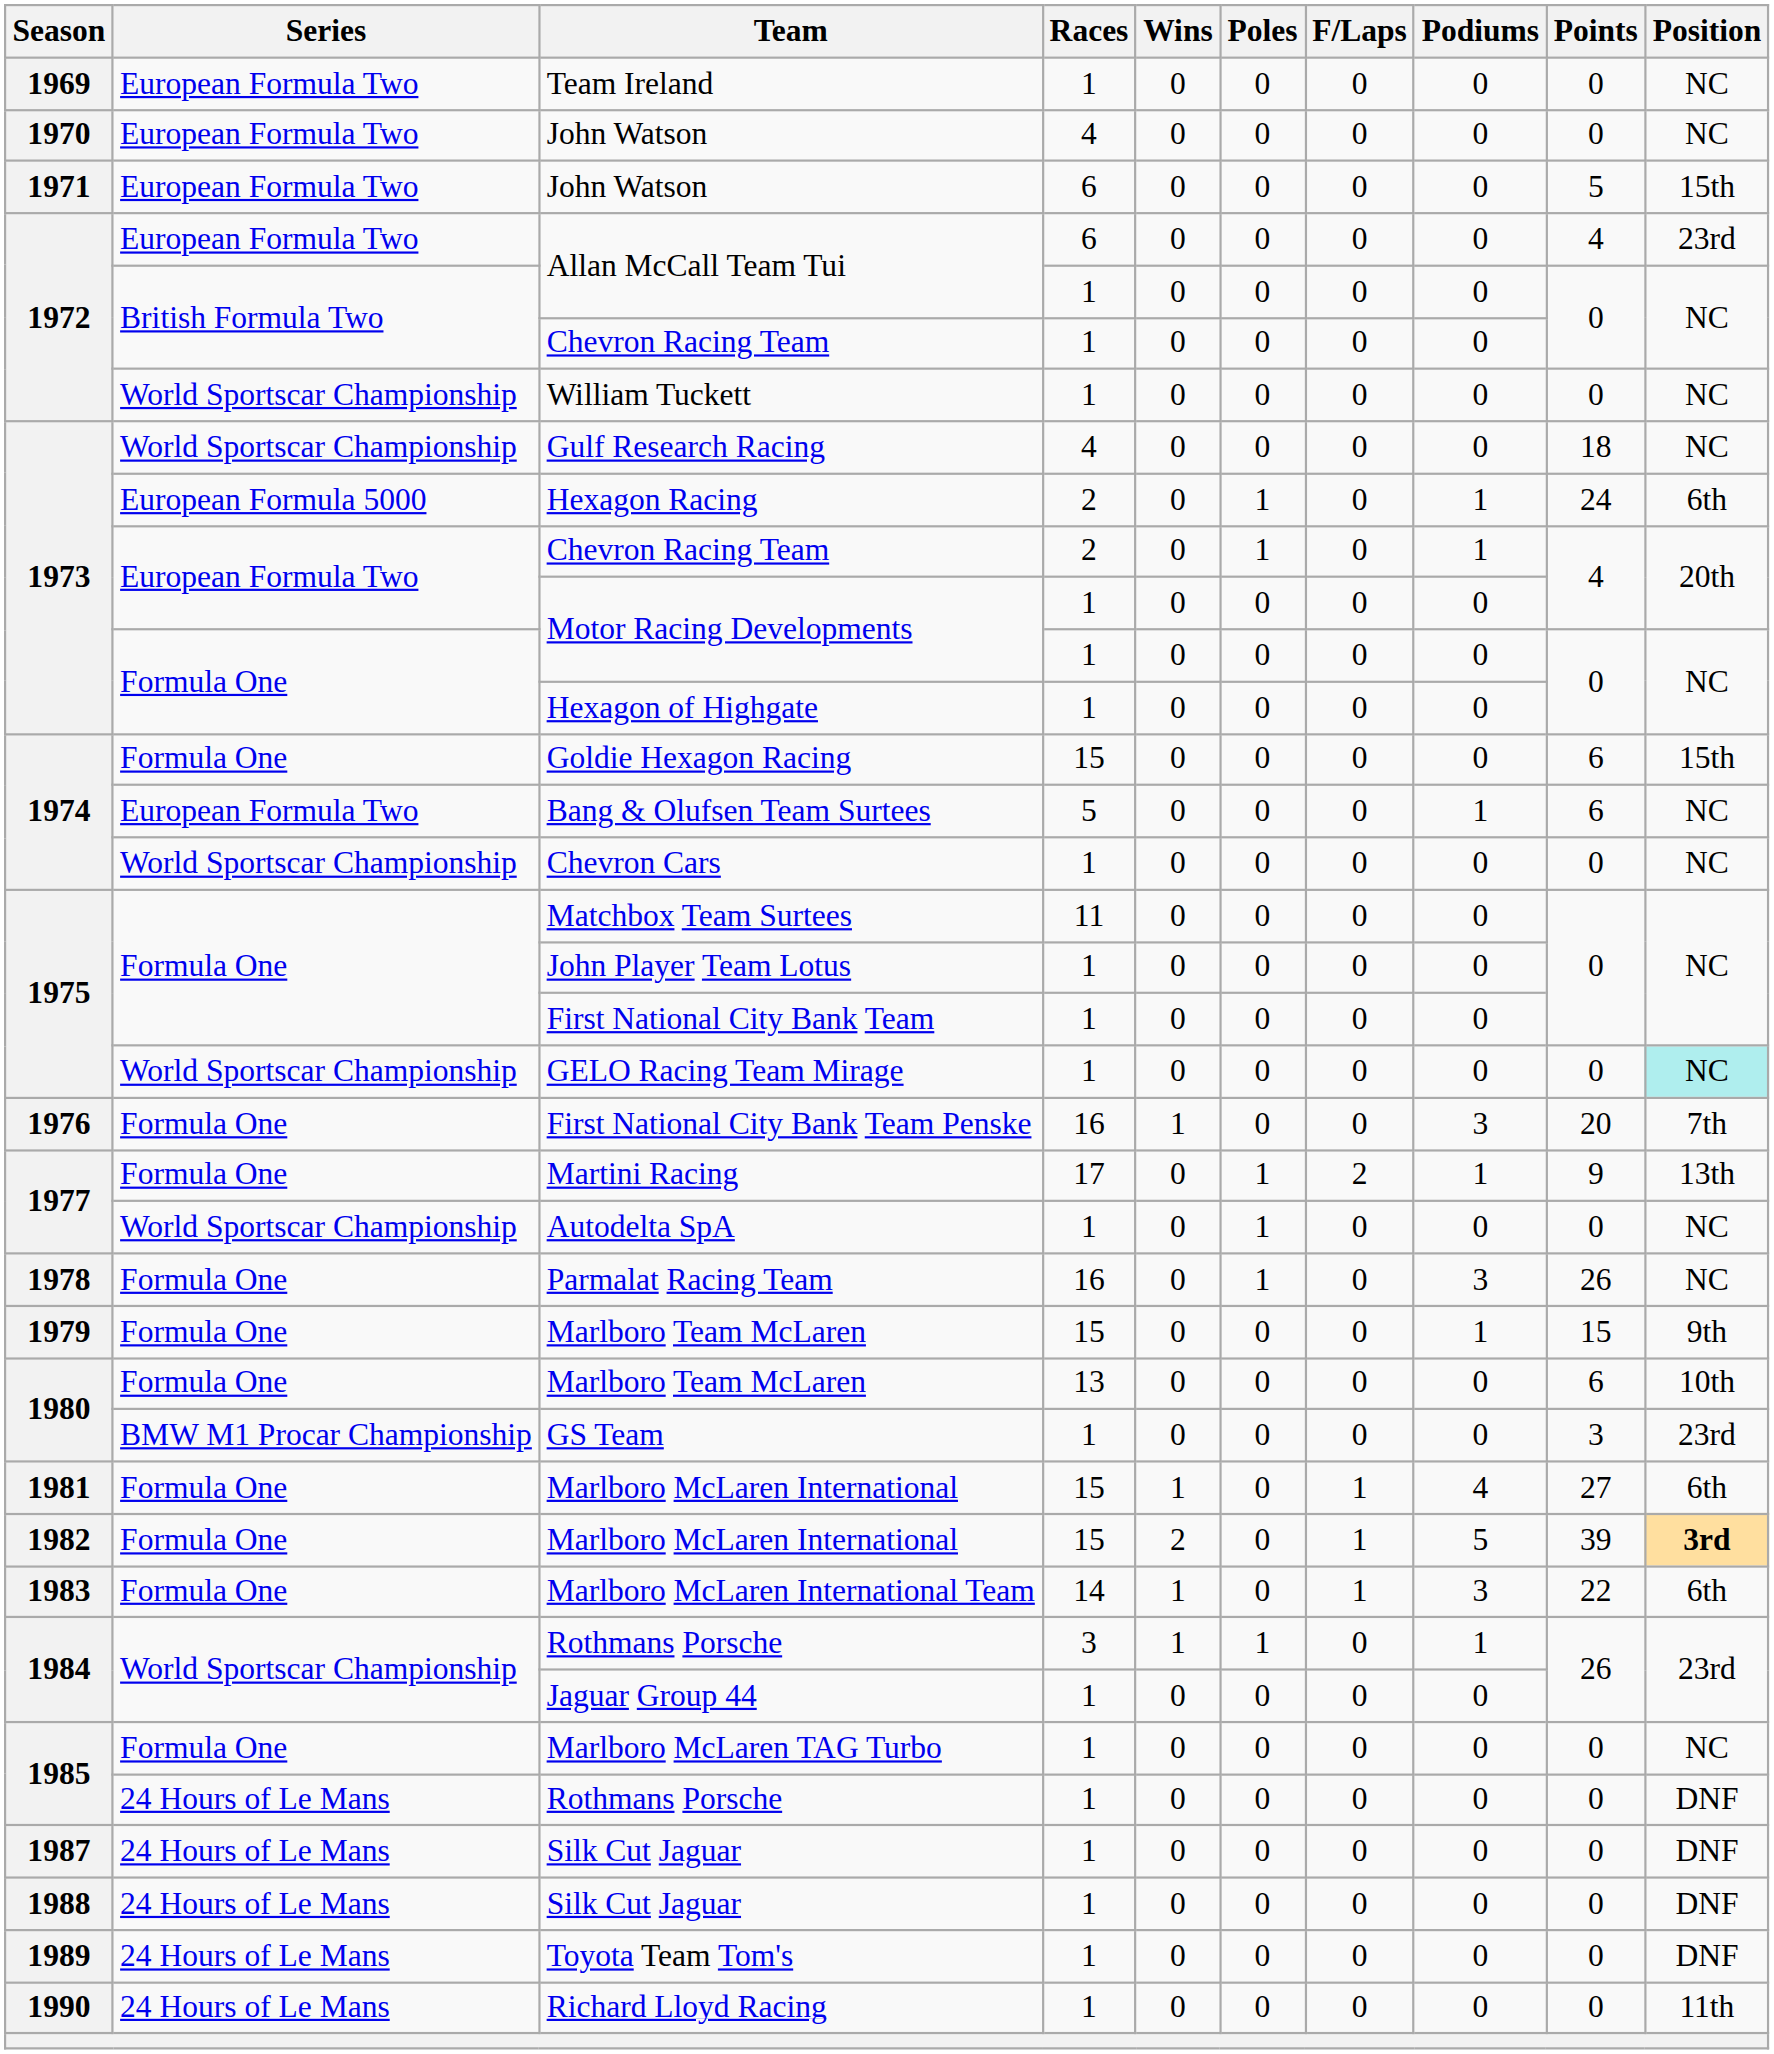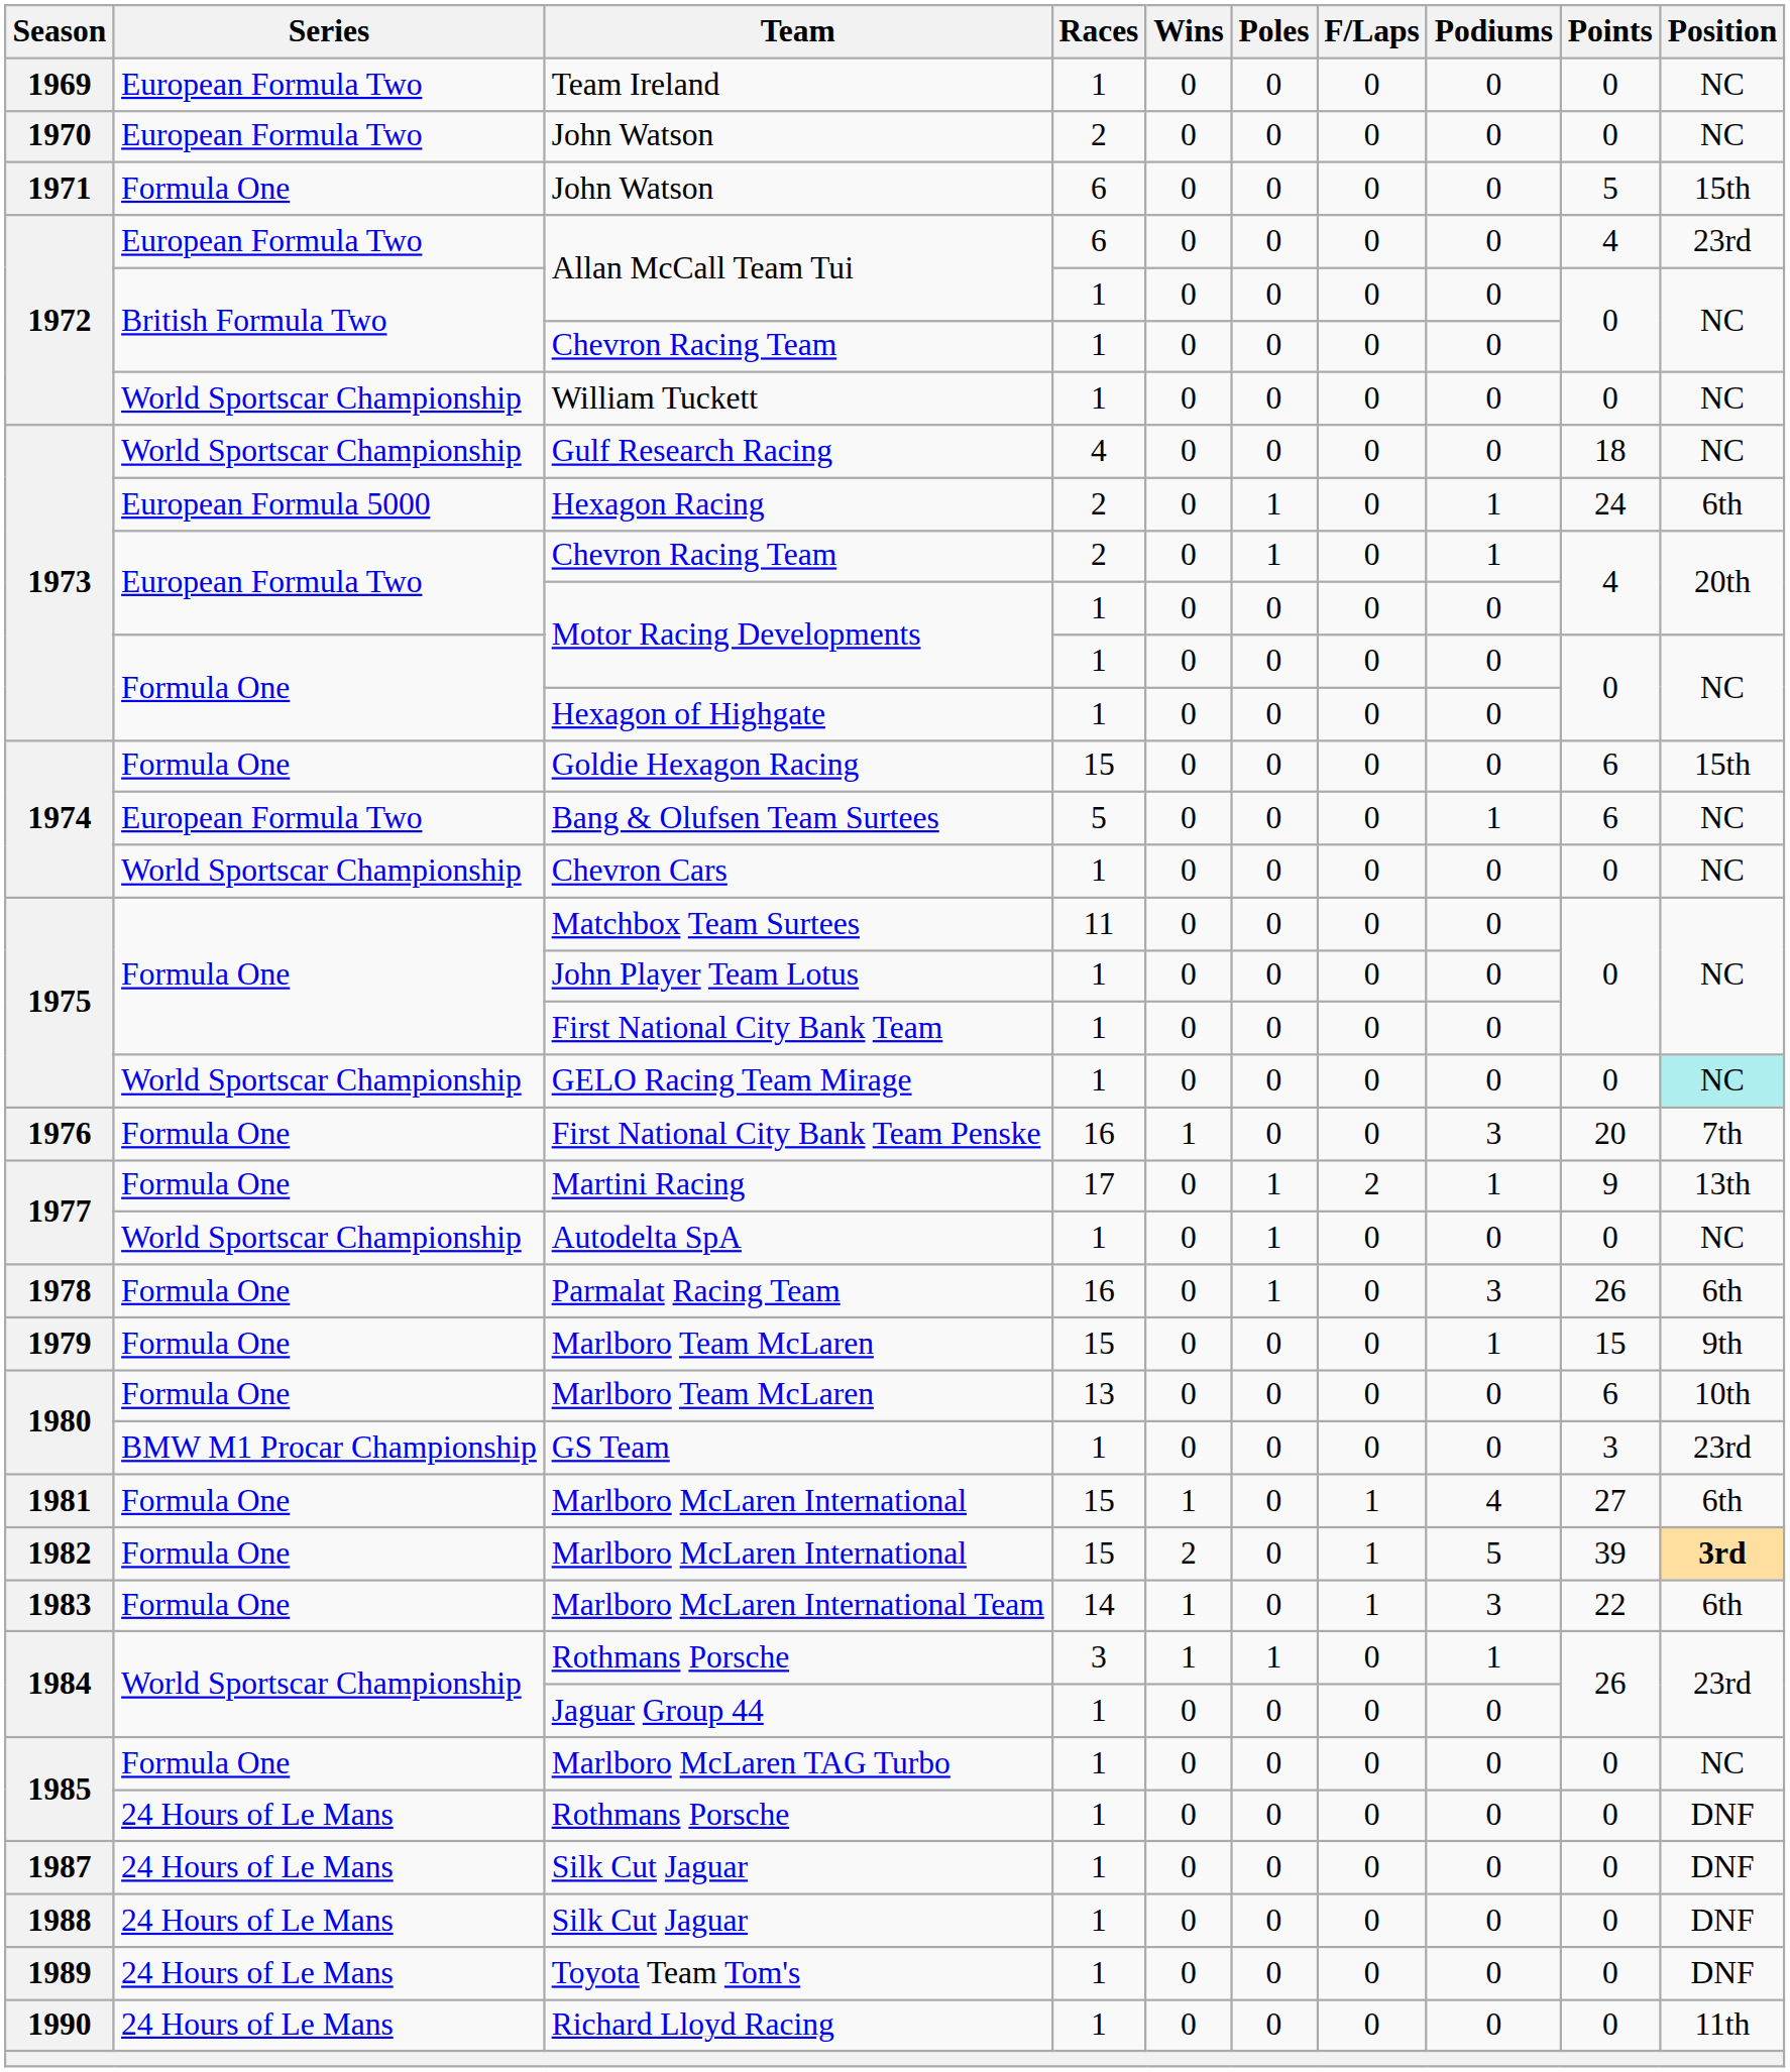 <table class="wikitable" style="font-size: 90%; text-align:center">
 <tr>
 <th>Season</th>
 <th>Series</th>
 <th>Team</th>
 <th>Races</th>
 <th>Wins</th>
 <th>Poles</th>
 <th>F/Laps</th>
 <th>Podiums</th>
 <th>Points</th>
 <th>Position</th>
 </tr>
 <tr>
 <th>1969</th>
 <td align=left><a href='#'>European Formula Two</a></td>
 <td align=left>Team Ireland</td>
 <td>1</td>
 <td>0</td>
 <td>0</td>
 <td>0</td>
 <td>0</td>
 <td>0</td>
 <td>NC</td>
 </tr>
 <tr>
 <th>1970</th>
 <td align=left><a href='#'>European Formula Two</a></td>
 <td align=left>John Watson</td>
-<td>4</td>
+<td>2</td>
 <td>0</td>
 <td>0</td>
 <td>0</td>
 <td>0</td>
 <td>0</td>
 <td>NC</td>
 </tr>
 <tr>
 <th>1971</th>
-<td align=left><a href='#'>European Formula Two</a></td>
+<td align=left><a href='#'>Formula One</a></td>
 <td align=left>John Watson</td>
 <td>6</td>
 <td>0</td>
 <td>0</td>
 <td>0</td>
 <td>0</td>
 <td>5</td>
 <td>15th</td>
 </tr>
 <tr>
 <th rowspan=4>1972</th>
 <td align=left><a href='#'>European Formula Two</a></td>
 <td rowspan="2" style="text-align:left">Allan McCall Team Tui</td>
 <td>6</td>
 <td>0</td>
 <td>0</td>
 <td>0</td>
 <td>0</td>
 <td>4</td>
 <td>23rd</td>
 </tr>
 <tr>
 <td rowspan="2" style="text-align:left"><a href='#'>British Formula Two</a></td>
 <td>1</td>
 <td>0</td>
 <td>0</td>
 <td>0</td>
 <td>0</td>
 <td rowspan=2>0</td>
 <td rowspan=2>NC</td>
 </tr>
 <tr>
 <td align=left><a href='#'>Chevron Racing Team</a></td>
 <td>1</td>
 <td>0</td>
 <td>0</td>
 <td>0</td>
 <td>0</td>
 </tr>
 <tr>
 <td align=left><a href='#'>World Sportscar Championship</a></td>
 <td align=left>William Tuckett</td>
 <td>1</td>
 <td>0</td>
 <td>0</td>
 <td>0</td>
 <td>0</td>
 <td>0</td>
 <td>NC</td>
 </tr>
 <tr>
 <th rowspan=6>1973</th>
 <td align=left><a href='#'>World Sportscar Championship</a></td>
 <td align=left><a href='#'>Gulf Research Racing</a></td>
 <td>4</td>
 <td>0</td>
 <td>0</td>
 <td>0</td>
 <td>0</td>
 <td>18</td>
 <td>NC</td>
 </tr>
 <tr>
 <td align=left><a href='#'>European Formula 5000</a></td>
 <td align=left><a href='#'>Hexagon Racing</a></td>
 <td>2</td>
 <td>0</td>
 <td>1</td>
 <td>0</td>
 <td>1</td>
 <td>24</td>
 <td>6th</td>
 </tr>
 <tr>
 <td rowspan="2" style="text-align:left"><a href='#'>European Formula Two</a></td>
 <td align=left><a href='#'>Chevron Racing Team</a></td>
 <td>2</td>
 <td>0</td>
 <td>1</td>
 <td>0</td>
 <td>1</td>
 <td rowspan=2>4</td>
 <td rowspan=2>20th</td>
 </tr>
 <tr>
 <td rowspan="2" style="text-align:left"><a href='#'>Motor Racing Developments</a></td>
 <td>1</td>
 <td>0</td>
 <td>0</td>
 <td>0</td>
 <td>0</td>
 </tr>
 <tr>
 <td rowspan="2" style="text-align:left"><a href='#'>Formula One</a></td>
 <td>1</td>
 <td>0</td>
 <td>0</td>
 <td>0</td>
 <td>0</td>
 <td rowspan=2>0</td>
 <td rowspan=2>NC</td>
 </tr>
 <tr>
 <td align=left><a href='#'>Hexagon of Highgate</a></td>
 <td>1</td>
 <td>0</td>
 <td>0</td>
 <td>0</td>
 <td>0</td>
 </tr>
 <tr>
 <th rowspan=3>1974</th>
 <td align=left><a href='#'>Formula One</a></td>
 <td align=left><a href='#'>Goldie Hexagon Racing</a></td>
 <td>15</td>
 <td>0</td>
 <td>0</td>
 <td>0</td>
 <td>0</td>
 <td>6</td>
 <td>15th</td>
 </tr>
 <tr>
 <td align=left><a href='#'>European Formula Two</a></td>
 <td align=left><a href='#'>Bang & Olufsen Team Surtees</a></td>
 <td>5</td>
 <td>0</td>
 <td>0</td>
 <td>0</td>
 <td>1</td>
 <td>6</td>
 <td>NC</td>
 </tr>
 <tr>
 <td align=left><a href='#'>World Sportscar Championship</a></td>
 <td align=left><a href='#'>Chevron Cars</a></td>
 <td>1</td>
 <td>0</td>
 <td>0</td>
 <td>0</td>
 <td>0</td>
 <td>0</td>
 <td>NC</td>
 </tr>
 <tr>
 <th rowspan=4>1975</th>
 <td rowspan="3" style="text-align:left"><a href='#'>Formula One</a></td>
 <td align=left><a href='#'>Matchbox</a> <a href='#'>Team Surtees</a></td>
 <td>11</td>
 <td>0</td>
 <td>0</td>
 <td>0</td>
 <td>0</td>
 <td rowspan=3>0</td>
 <td rowspan=3>NC</td>
 </tr>
 <tr>
 <td align=left><a href='#'>John Player</a> <a href='#'>Team Lotus</a></td>
 <td>1</td>
 <td>0</td>
 <td>0</td>
 <td>0</td>
 <td>0</td>
 </tr>
 <tr>
 <td align=left><a href='#'>First National City Bank</a> <a href='#'>Team</a></td>
 <td>1</td>
 <td>0</td>
 <td>0</td>
 <td>0</td>
 <td>0</td>
 </tr>
 <tr>
 <td align=left><a href='#'>World Sportscar Championship</a></td>
 <td align=left><a href='#'>GELO Racing Team Mirage</a></td>
 <td>1</td>
 <td>0</td>
 <td>0</td>
 <td>0</td>
 <td>0</td>
 <td>0</td>
 <td style="background: paleturquoise;">NC</td>
 </tr>
 <tr>
 <th>1976</th>
 <td align=left><a href='#'>Formula One</a></td>
 <td align=left nowrap><a href='#'>First National City Bank</a> <a href='#'>Team Penske</a></td>
 <td>16</td>
 <td>1</td>
 <td>0</td>
 <td>0</td>
 <td>3</td>
 <td>20</td>
 <td>7th</td>
 </tr>
 <tr>
 <th rowspan=2>1977</th>
 <td align=left><a href='#'>Formula One</a></td>
 <td align=left><a href='#'>Martini Racing</a></td>
 <td>17</td>
 <td>0</td>
 <td>1</td>
 <td>2</td>
 <td>1</td>
 <td>9</td>
 <td>13th</td>
 </tr>
 <tr>
 <td align=left><a href='#'>World Sportscar Championship</a></td>
 <td align=left><a href='#'>Autodelta SpA</a></td>
 <td>1</td>
 <td>0</td>
 <td>1</td>
 <td>0</td>
 <td>0</td>
 <td>0</td>
 <td>NC</td>
 </tr>
 <tr>
 <th>1978</th>
 <td align=left><a href='#'>Formula One</a></td>
 <td align=left><a href='#'>Parmalat</a> <a href='#'>Racing Team</a></td>
 <td>16</td>
 <td>0</td>
 <td>1</td>
 <td>0</td>
 <td>3</td>
 <td>26</td>
-<td>NC</td>
+<td>6th</td>
 </tr>
 <tr>
 <th>1979</th>
 <td align=left><a href='#'>Formula One</a></td>
 <td align=left><a href='#'>Marlboro</a> <a href='#'>Team McLaren</a></td>
 <td>15</td>
 <td>0</td>
 <td>0</td>
 <td>0</td>
 <td>1</td>
 <td>15</td>
 <td>9th</td>
 </tr>
 <tr>
 <th rowspan=2>1980</th>
 <td align=left><a href='#'>Formula One</a></td>
 <td align=left><a href='#'>Marlboro</a> <a href='#'>Team McLaren</a></td>
 <td>13</td>
 <td>0</td>
 <td>0</td>
 <td>0</td>
 <td>0</td>
 <td>6</td>
 <td>10th</td>
 </tr>
 <tr>
 <td align=left nowrap><a href='#'>BMW M1 Procar Championship</a></td>
 <td align=left><a href='#'>GS Team</a></td>
 <td>1</td>
 <td>0</td>
 <td>0</td>
 <td>0</td>
 <td>0</td>
 <td>3</td>
 <td>23rd</td>
 </tr>
 <tr>
 <th>1981</th>
 <td align=left><a href='#'>Formula One</a></td>
 <td align=left><a href='#'>Marlboro</a> <a href='#'>McLaren International</a></td>
 <td>15</td>
 <td>1</td>
 <td>0</td>
 <td>1</td>
 <td>4</td>
 <td>27</td>
 <td>6th</td>
 </tr>
 <tr>
 <th>1982</th>
 <td align=left><a href='#'>Formula One</a></td>
 <td align=left><a href='#'>Marlboro</a> <a href='#'>McLaren International</a></td>
 <td>15</td>
 <td>2</td>
 <td>0</td>
 <td>1</td>
 <td>5</td>
 <td>39</td>
 <td style="background:#FFDF9F"><strong>3rd</strong></td>
 </tr>
 <tr>
 <th>1983</th>
 <td align=left><a href='#'>Formula One</a></td>
 <td align=left><a href='#'>Marlboro</a> <a href='#'>McLaren International Team</a></td>
 <td>14</td>
 <td>1</td>
 <td>0</td>
 <td>1</td>
 <td>3</td>
 <td>22</td>
 <td>6th</td>
 </tr>
 <tr>
 <th rowspan=2>1984</th>
 <td rowspan="2" style="text-align:left"><a href='#'>World Sportscar Championship</a></td>
 <td align=left><a href='#'>Rothmans</a> <a href='#'>Porsche</a></td>
 <td>3</td>
 <td>1</td>
 <td>1</td>
 <td>0</td>
 <td>1</td>
 <td rowspan=2>26</td>
 <td rowspan=2>23rd</td>
 </tr>
 <tr>
 <td align=left><a href='#'>Jaguar</a> <a href='#'>Group 44</a></td>
 <td>1</td>
 <td>0</td>
 <td>0</td>
 <td>0</td>
 <td>0</td>
 </tr>
 <tr>
 <th rowspan=2>1985</th>
 <td align=left><a href='#'>Formula One</a></td>
 <td align=left><a href='#'>Marlboro</a> <a href='#'>McLaren TAG Turbo</a></td>
 <td>1</td>
 <td>0</td>
 <td>0</td>
 <td>0</td>
 <td>0</td>
 <td>0</td>
 <td>NC</td>
 </tr>
 <tr>
 <td align=left><a href='#'>24 Hours of Le Mans</a></td>
 <td align=left><a href='#'>Rothmans</a> <a href='#'>Porsche</a></td>
 <td>1</td>
 <td>0</td>
 <td>0</td>
 <td>0</td>
 <td>0</td>
 <td>0</td>
 <td>DNF</td>
 </tr>
 <tr>
 <th>1987</th>
 <td align=left><a href='#'>24 Hours of Le Mans</a></td>
 <td align=left><a href='#'>Silk Cut</a> <a href='#'>Jaguar</a></td>
 <td>1</td>
 <td>0</td>
 <td>0</td>
 <td>0</td>
 <td>0</td>
 <td>0</td>
 <td>DNF</td>
 </tr>
 <tr>
 <th>1988</th>
 <td align=left><a href='#'>24 Hours of Le Mans</a></td>
 <td align=left><a href='#'>Silk Cut</a> <a href='#'>Jaguar</a></td>
 <td>1</td>
 <td>0</td>
 <td>0</td>
 <td>0</td>
 <td>0</td>
 <td>0</td>
 <td>DNF</td>
 </tr>
 <tr>
 <th>1989</th>
 <td align=left><a href='#'>24 Hours of Le Mans</a></td>
 <td align=left><a href='#'>Toyota</a> Team <a href='#'>Tom's</a></td>
 <td>1</td>
 <td>0</td>
 <td>0</td>
 <td>0</td>
 <td>0</td>
 <td>0</td>
 <td>DNF</td>
 </tr>
 <tr>
 <th>1990</th>
 <td align=left><a href='#'>24 Hours of Le Mans</a></td>
 <td align=left><a href='#'>Richard Lloyd Racing</a></td>
 <td>1</td>
 <td>0</td>
 <td>0</td>
 <td>0</td>
 <td>0</td>
 <td>0</td>
 <td>11th</td>
 </tr>
 <tr>
 <th colspan="10"></th>
 </tr>
 </table>
